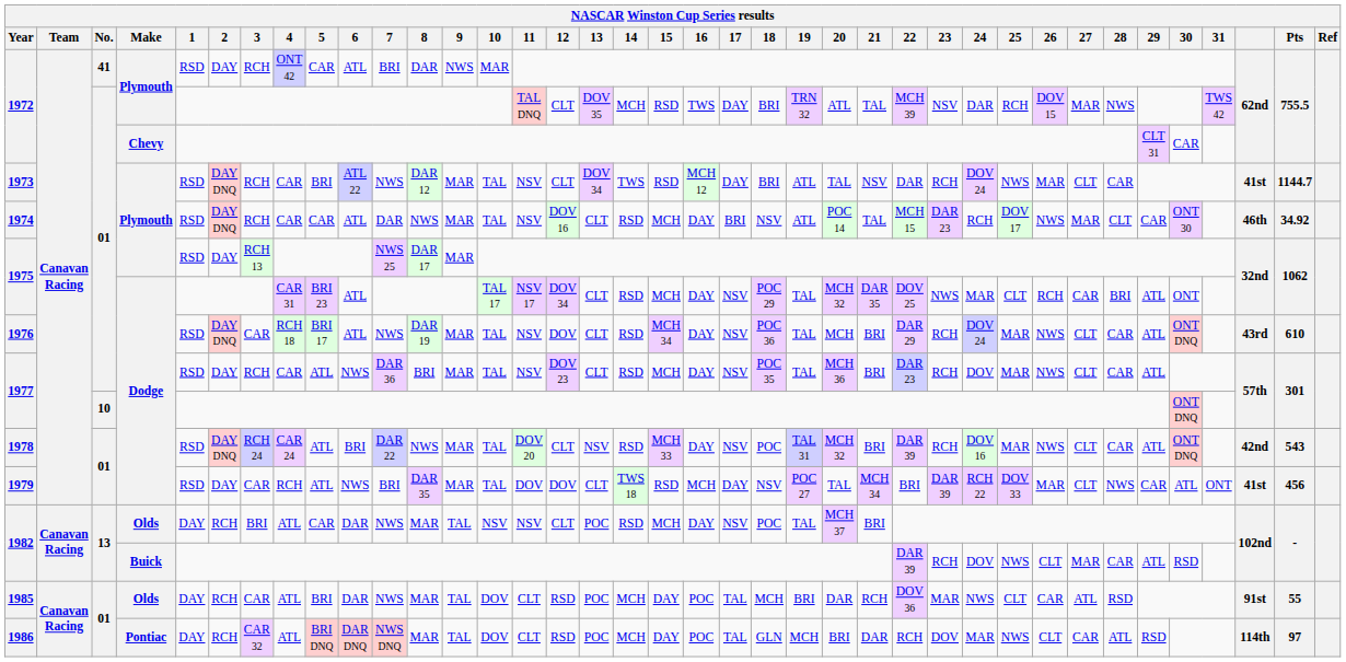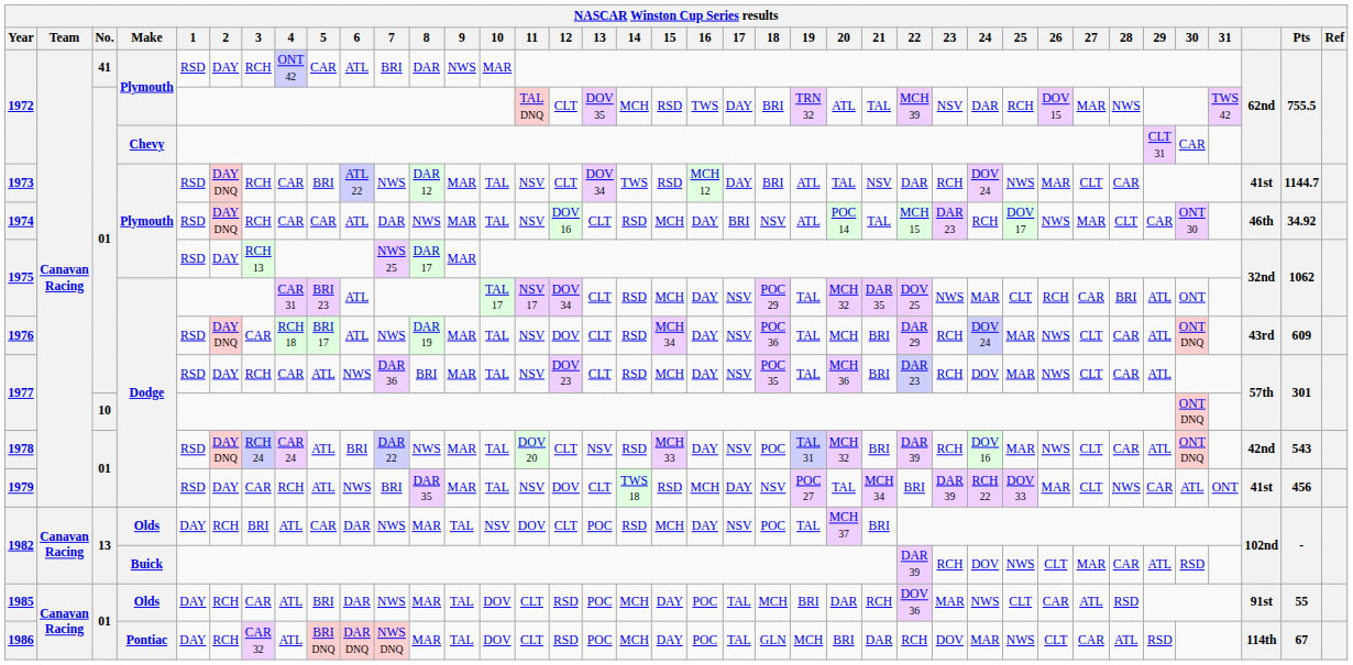 <table class="wikitable" style="text-align:center; font-size:75%">
 <tr>
 <th colspan=45><a href='#'>NASCAR</a> <a href='#'>Winston Cup Series</a> results</th>
 </tr>
 <tr>
 <th>Year</th>
 <th>Team</th>
 <th>No.</th>
 <th>Make</th>
 <th>1</th>
 <th>2</th>
 <th>3</th>
 <th>4</th>
 <th>5</th>
 <th>6</th>
 <th>7</th>
 <th>8</th>
 <th>9</th>
 <th>10</th>
 <th>11</th>
 <th>12</th>
 <th>13</th>
 <th>14</th>
 <th>15</th>
 <th>16</th>
 <th>17</th>
 <th>18</th>
 <th>19</th>
 <th>20</th>
 <th>21</th>
 <th>22</th>
 <th>23</th>
 <th>24</th>
 <th>25</th>
 <th>26</th>
 <th>27</th>
 <th>28</th>
 <th>29</th>
 <th>30</th>
 <th>31</th>
 <th></th>
 <th>Pts</th>
 <th>Ref</th>
 </tr>
 <tr>
 <th rowspan=3><a href='#'>1972</a></th>
 <th rowspan=12><a href='#'>Canavan Racing</a></th>
 <th>41</th>
 <th rowspan=2><a href='#'>Plymouth</a></th>
 <td><a href='#'>RSD</a></td>
 <td><a href='#'>DAY</a></td>
 <td><a href='#'>RCH</a></td>
 <td style="background:#CFCFFF;"><a href='#'>ONT</a><br><small>42</small></td>
 <td><a href='#'>CAR</a></td>
 <td><a href='#'>ATL</a></td>
 <td><a href='#'>BRI</a></td>
 <td><a href='#'>DAR</a></td>
 <td><a href='#'>NWS</a></td>
 <td><a href='#'>MAR</a></td>
 <td colspan=21></td>
 <th rowspan=3>62nd</th>
 <th rowspan=3>755.5</th>
 <th rowspan=3></th>
 </tr>
 <tr>
 <th rowspan=8>01</th>
 <td colspan=10></td>
 <td style="background:#FFCFCF;"><a href='#'>TAL</a><br><small>DNQ</small></td>
 <td><a href='#'>CLT</a></td>
 <td style="background:#EFCFFF;"><a href='#'>DOV</a><br><small>35</small></td>
 <td><a href='#'>MCH</a></td>
 <td><a href='#'>RSD</a></td>
 <td><a href='#'>TWS</a></td>
 <td><a href='#'>DAY</a></td>
 <td><a href='#'>BRI</a></td>
 <td style="background:#EFCFFF;"><a href='#'>TRN</a><br><small>32</small></td>
 <td><a href='#'>ATL</a></td>
 <td><a href='#'>TAL</a></td>
 <td style="background:#EFCFFF;"><a href='#'>MCH</a><br><small>39</small></td>
 <td><a href='#'>NSV</a></td>
 <td><a href='#'>DAR</a></td>
 <td><a href='#'>RCH</a></td>
 <td style="background:#EFCFFF;"><a href='#'>DOV</a><br><small>15</small></td>
 <td><a href='#'>MAR</a></td>
 <td><a href='#'>NWS</a></td>
 <td colspan=2></td>
 <td style="background:#EFCFFF;"><a href='#'>TWS</a><br><small>42</small></td>
 </tr>
 <tr>
 <th><a href='#'>Chevy</a></th>
 <td colspan=28></td>
 <td style="background:#EFCFFF;"><a href='#'>CLT</a><br><small>31</small></td>
 <td><a href='#'>CAR</a></td>
 <td></td>
 </tr>
 <tr>
 <th><a href='#'>1973</a></th>
 <th rowspan=3><a href='#'>Plymouth</a></th>
 <td><a href='#'>RSD</a></td>
 <td style="background:#FFCFCF;"><a href='#'>DAY</a><br><small>DNQ</small></td>
 <td><a href='#'>RCH</a></td>
 <td><a href='#'>CAR</a></td>
 <td><a href='#'>BRI</a></td>
 <td style="background:#CFCFFF;"><a href='#'>ATL</a><br><small>22</small></td>
 <td><a href='#'>NWS</a></td>
 <td style="background:#DFFFDF;"><a href='#'>DAR</a><br><small>12</small></td>
 <td><a href='#'>MAR</a></td>
 <td><a href='#'>TAL</a></td>
 <td><a href='#'>NSV</a></td>
 <td><a href='#'>CLT</a></td>
 <td style="background:#EFCFFF;"><a href='#'>DOV</a><br><small>34</small></td>
 <td><a href='#'>TWS</a></td>
 <td><a href='#'>RSD</a></td>
 <td style="background:#DFFFDF;"><a href='#'>MCH</a><br><small>12</small></td>
 <td><a href='#'>DAY</a></td>
 <td><a href='#'>BRI</a></td>
 <td><a href='#'>ATL</a></td>
 <td><a href='#'>TAL</a></td>
 <td><a href='#'>NSV</a></td>
 <td><a href='#'>DAR</a></td>
 <td><a href='#'>RCH</a></td>
 <td style="background:#EFCFFF;"><a href='#'>DOV</a><br><small>24</small></td>
 <td><a href='#'>NWS</a></td>
 <td><a href='#'>MAR</a></td>
 <td><a href='#'>CLT</a></td>
 <td><a href='#'>CAR</a></td>
 <td colspan=3></td>
 <th>41st</th>
 <th>1144.7</th>
 <th></th>
 </tr>
 <tr>
 <th><a href='#'>1974</a></th>
 <td><a href='#'>RSD</a></td>
 <td style="background:#FFCFCF;"><a href='#'>DAY</a><br><small>DNQ</small></td>
 <td><a href='#'>RCH</a></td>
 <td><a href='#'>CAR</a></td>
 <td><a href='#'>CAR</a></td>
 <td><a href='#'>ATL</a></td>
 <td><a href='#'>DAR</a></td>
 <td><a href='#'>NWS</a></td>
 <td><a href='#'>MAR</a></td>
 <td><a href='#'>TAL</a></td>
 <td><a href='#'>NSV</a></td>
 <td style="background:#DFFFDF;"><a href='#'>DOV</a><br><small>16</small></td>
 <td><a href='#'>CLT</a></td>
 <td><a href='#'>RSD</a></td>
 <td><a href='#'>MCH</a></td>
 <td><a href='#'>DAY</a></td>
 <td><a href='#'>BRI</a></td>
 <td><a href='#'>NSV</a></td>
 <td><a href='#'>ATL</a></td>
 <td style="background:#DFFFDF;"><a href='#'>POC</a><br><small>14</small></td>
 <td><a href='#'>TAL</a></td>
 <td style="background:#DFFFDF;"><a href='#'>MCH</a><br><small>15</small></td>
 <td style="background:#EFCFFF;"><a href='#'>DAR</a><br><small>23</small></td>
 <td><a href='#'>RCH</a></td>
 <td style="background:#DFFFDF;"><a href='#'>DOV</a><br><small>17</small></td>
 <td><a href='#'>NWS</a></td>
 <td><a href='#'>MAR</a></td>
 <td><a href='#'>CLT</a></td>
 <td><a href='#'>CAR</a></td>
 <td style="background:#EFCFFF;"><a href='#'>ONT</a><br><small>30</small></td>
 <td></td>
 <th>46th</th>
 <th>34.92</th>
 <th></th>
 </tr>
 <tr>
 <th rowspan=2><a href='#'>1975</a></th>
 <td><a href='#'>RSD</a></td>
 <td><a href='#'>DAY</a></td>
 <td style="background:#DFFFDF;"><a href='#'>RCH</a><br><small>13</small></td>
 <td colspan=3></td>
 <td style="background:#EFCFFF;"><a href='#'>NWS</a><br><small>25</small></td>
 <td style="background:#DFFFDF;"><a href='#'>DAR</a><br><small>17</small></td>
 <td><a href='#'>MAR</a></td>
 <td colspan=22></td>
 <th rowspan=2>32nd</th>
 <th rowspan=2>1062</th>
 <th rowspan=2></th>
 </tr>
 <tr>
 <th rowspan=6><a href='#'>Dodge</a></th>
 <td colspan=3></td>
 <td style="background:#EFCFFF;"><a href='#'>CAR</a><br><small>31</small></td>
 <td style="background:#EFCFFF;"><a href='#'>BRI</a><br><small>23</small></td>
 <td><a href='#'>ATL</a></td>
 <td colspan=3></td>
 <td style="background:#DFFFDF;"><a href='#'>TAL</a><br><small>17</small></td>
 <td style="background:#EFCFFF;"><a href='#'>NSV</a><br><small>17</small></td>
 <td style="background:#EFCFFF;"><a href='#'>DOV</a><br><small>34</small></td>
 <td><a href='#'>CLT</a></td>
 <td><a href='#'>RSD</a></td>
 <td><a href='#'>MCH</a></td>
 <td><a href='#'>DAY</a></td>
 <td><a href='#'>NSV</a></td>
 <td style="background:#EFCFFF;"><a href='#'>POC</a><br><small>29</small></td>
 <td><a href='#'>TAL</a></td>
 <td style="background:#EFCFFF;"><a href='#'>MCH</a><br><small>32</small></td>
 <td style="background:#EFCFFF;"><a href='#'>DAR</a><br><small>35</small></td>
 <td style="background:#EFCFFF;"><a href='#'>DOV</a><br><small>25</small></td>
 <td><a href='#'>NWS</a></td>
 <td><a href='#'>MAR</a></td>
 <td><a href='#'>CLT</a></td>
 <td><a href='#'>RCH</a></td>
 <td><a href='#'>CAR</a></td>
 <td><a href='#'>BRI</a></td>
 <td><a href='#'>ATL</a></td>
 <td><a href='#'>ONT</a></td>
 <td></td>
 </tr>
 <tr>
 <th><a href='#'>1976</a></th>
 <td><a href='#'>RSD</a></td>
 <td style="background:#FFCFCF;"><a href='#'>DAY</a><br><small>DNQ</small></td>
 <td><a href='#'>CAR</a></td>
 <td style="background:#DFFFDF;"><a href='#'>RCH</a><br><small>18</small></td>
 <td style="background:#DFFFDF;"><a href='#'>BRI</a><br><small>17</small></td>
 <td><a href='#'>ATL</a></td>
 <td><a href='#'>NWS</a></td>
 <td style="background:#DFFFDF;"><a href='#'>DAR</a><br><small>19</small></td>
 <td><a href='#'>MAR</a></td>
 <td><a href='#'>TAL</a></td>
 <td><a href='#'>NSV</a></td>
 <td><a href='#'>DOV</a></td>
 <td><a href='#'>CLT</a></td>
 <td><a href='#'>RSD</a></td>
 <td style="background:#EFCFFF;"><a href='#'>MCH</a><br><small>34</small></td>
 <td><a href='#'>DAY</a></td>
 <td><a href='#'>NSV</a></td>
 <td style="background:#EFCFFF;"><a href='#'>POC</a><br><small>36</small></td>
 <td><a href='#'>TAL</a></td>
 <td><a href='#'>MCH</a></td>
 <td><a href='#'>BRI</a></td>
 <td style="background:#EFCFFF;"><a href='#'>DAR</a><br><small>29</small></td>
 <td><a href='#'>RCH</a></td>
 <td style="background:#CFCFFF;"><a href='#'>DOV</a><br><small>24</small></td>
 <td><a href='#'>MAR</a></td>
 <td><a href='#'>NWS</a></td>
 <td><a href='#'>CLT</a></td>
 <td><a href='#'>CAR</a></td>
 <td><a href='#'>ATL</a></td>
 <td style="background:#FFCFCF;"><a href='#'>ONT</a><br><small>DNQ</small></td>
 <td></td>
 <th>43rd</th>
-<th>610</th>
+<th>609</th>
 <th></th>
 </tr>
 <tr>
 <th rowspan=2><a href='#'>1977</a></th>
 <td><a href='#'>RSD</a></td>
 <td><a href='#'>DAY</a></td>
 <td><a href='#'>RCH</a></td>
 <td><a href='#'>CAR</a></td>
 <td><a href='#'>ATL</a></td>
 <td><a href='#'>NWS</a></td>
 <td style="background:#EFCFFF;"><a href='#'>DAR</a><br><small>36</small></td>
 <td><a href='#'>BRI</a></td>
 <td><a href='#'>MAR</a></td>
 <td><a href='#'>TAL</a></td>
 <td><a href='#'>NSV</a></td>
 <td style="background:#EFCFFF;"><a href='#'>DOV</a><br><small>23</small></td>
 <td><a href='#'>CLT</a></td>
 <td><a href='#'>RSD</a></td>
 <td><a href='#'>MCH</a></td>
 <td><a href='#'>DAY</a></td>
 <td><a href='#'>NSV</a></td>
 <td style="background:#EFCFFF;"><a href='#'>POC</a><br><small>35</small></td>
 <td><a href='#'>TAL</a></td>
 <td style="background:#EFCFFF;"><a href='#'>MCH</a><br><small>36</small></td>
 <td><a href='#'>BRI</a></td>
 <td style="background:#CFCFFF;"><a href='#'>DAR</a><br><small>23</small></td>
 <td><a href='#'>RCH</a></td>
 <td><a href='#'>DOV</a></td>
 <td><a href='#'>MAR</a></td>
 <td><a href='#'>NWS</a></td>
 <td><a href='#'>CLT</a></td>
 <td><a href='#'>CAR</a></td>
 <td><a href='#'>ATL</a></td>
 <td colspan=2></td>
 <th rowspan=2>57th</th>
 <th rowspan=2>301</th>
 <th rowspan=2></th>
 </tr>
 <tr>
 <th>10</th>
 <td colspan=29></td>
 <td style="background:#FFCFCF;"><a href='#'>ONT</a><br><small>DNQ</small></td>
 <td></td>
 </tr>
 <tr>
 <th><a href='#'>1978</a></th>
 <th rowspan=2>01</th>
 <td><a href='#'>RSD</a></td>
 <td style="background:#FFCFCF;"><a href='#'>DAY</a><br><small>DNQ</small></td>
 <td style="background:#CFCFFF;"><a href='#'>RCH</a><br><small>24</small></td>
 <td style="background:#EFCFFF;"><a href='#'>CAR</a><br><small>24</small></td>
 <td><a href='#'>ATL</a></td>
 <td><a href='#'>BRI</a></td>
 <td style="background:#CFCFFF;"><a href='#'>DAR</a><br><small>22</small></td>
 <td><a href='#'>NWS</a></td>
 <td><a href='#'>MAR</a></td>
 <td><a href='#'>TAL</a></td>
 <td style="background:#DFFFDF;"><a href='#'>DOV</a><br><small>20</small></td>
 <td><a href='#'>CLT</a></td>
 <td><a href='#'>NSV</a></td>
 <td><a href='#'>RSD</a></td>
 <td style="background:#EFCFFF;"><a href='#'>MCH</a><br><small>33</small></td>
 <td><a href='#'>DAY</a></td>
 <td><a href='#'>NSV</a></td>
 <td><a href='#'>POC</a></td>
 <td style="background:#CFCFFF;"><a href='#'>TAL</a><br><small>31</small></td>
 <td style="background:#EFCFFF;"><a href='#'>MCH</a><br><small>32</small></td>
 <td><a href='#'>BRI</a></td>
 <td style="background:#EFCFFF;"><a href='#'>DAR</a><br><small>39</small></td>
 <td><a href='#'>RCH</a></td>
 <td style="background:#DFFFDF;"><a href='#'>DOV</a><br><small>16</small></td>
 <td><a href='#'>MAR</a></td>
 <td><a href='#'>NWS</a></td>
 <td><a href='#'>CLT</a></td>
 <td><a href='#'>CAR</a></td>
 <td><a href='#'>ATL</a></td>
 <td style="background:#FFCFCF;"><a href='#'>ONT</a><br><small>DNQ</small></td>
 <td></td>
 <th>42nd</th>
 <th>543</th>
 <th></th>
 </tr>
 <tr>
 <th><a href='#'>1979</a></th>
 <td><a href='#'>RSD</a></td>
 <td><a href='#'>DAY</a></td>
 <td><a href='#'>CAR</a></td>
 <td><a href='#'>RCH</a></td>
 <td><a href='#'>ATL</a></td>
 <td><a href='#'>NWS</a></td>
 <td><a href='#'>BRI</a></td>
 <td style="background:#EFCFFF;"><a href='#'>DAR</a><br><small>35</small></td>
 <td><a href='#'>MAR</a></td>
 <td><a href='#'>TAL</a></td>
-<td><a href='#'>DOV</a></td>
+<td><a href='#'>NSV</a></td>
 <td><a href='#'>DOV</a></td>
 <td><a href='#'>CLT</a></td>
 <td style="background:#DFFFDF;"><a href='#'>TWS</a><br><small>18</small></td>
 <td><a href='#'>RSD</a></td>
 <td><a href='#'>MCH</a></td>
 <td><a href='#'>DAY</a></td>
 <td><a href='#'>NSV</a></td>
 <td style="background:#EFCFFF;"><a href='#'>POC</a><br><small>27</small></td>
 <td><a href='#'>TAL</a></td>
 <td style="background:#EFCFFF;"><a href='#'>MCH</a><br><small>34</small></td>
 <td><a href='#'>BRI</a></td>
 <td style="background:#EFCFFF;"><a href='#'>DAR</a><br><small>39</small></td>
 <td style="background:#EFCFFF;"><a href='#'>RCH</a><br><small>22</small></td>
 <td style="background:#EFCFFF;"><a href='#'>DOV</a><br><small>33</small></td>
 <td><a href='#'>MAR</a></td>
 <td><a href='#'>CLT</a></td>
 <td><a href='#'>NWS</a></td>
 <td><a href='#'>CAR</a></td>
 <td><a href='#'>ATL</a></td>
 <td><a href='#'>ONT</a></td>
 <th>41st</th>
 <th>456</th>
 <th></th>
 </tr>
 <tr>
 <th rowspan=2><a href='#'>1982</a></th>
 <th rowspan=2><a href='#'>Canavan Racing</a></th>
 <th rowspan=2>13</th>
 <th><a href='#'>Olds</a></th>
 <td><a href='#'>DAY</a></td>
 <td><a href='#'>RCH</a></td>
 <td><a href='#'>BRI</a></td>
 <td><a href='#'>ATL</a></td>
 <td><a href='#'>CAR</a></td>
 <td><a href='#'>DAR</a></td>
 <td><a href='#'>NWS</a></td>
 <td><a href='#'>MAR</a></td>
 <td><a href='#'>TAL</a></td>
 <td><a href='#'>NSV</a></td>
-<td><a href='#'>NSV</a></td>
+<td><a href='#'>DOV</a></td>
 <td><a href='#'>CLT</a></td>
 <td><a href='#'>POC</a></td>
 <td><a href='#'>RSD</a></td>
 <td><a href='#'>MCH</a></td>
 <td><a href='#'>DAY</a></td>
 <td><a href='#'>NSV</a></td>
 <td><a href='#'>POC</a></td>
 <td><a href='#'>TAL</a></td>
 <td style="background:#EFCFFF;"><a href='#'>MCH</a><br><small>37</small></td>
 <td><a href='#'>BRI</a></td>
 <td colspan=10></td>
 <th rowspan=2>102nd</th>
 <th rowspan=2>-</th>
 <th rowspan=2></th>
 </tr>
 <tr>
 <th><a href='#'>Buick</a></th>
 <td colspan=21></td>
 <td style="background:#EFCFFF;"><a href='#'>DAR</a><br><small>39</small></td>
 <td><a href='#'>RCH</a></td>
 <td><a href='#'>DOV</a></td>
 <td><a href='#'>NWS</a></td>
 <td><a href='#'>CLT</a></td>
 <td><a href='#'>MAR</a></td>
 <td><a href='#'>CAR</a></td>
 <td><a href='#'>ATL</a></td>
 <td><a href='#'>RSD</a></td>
 <td></td>
 </tr>
 <tr>
 <th><a href='#'>1985</a></th>
 <th rowspan=2><a href='#'>Canavan Racing</a></th>
 <th rowspan=2>01</th>
 <th><a href='#'>Olds</a></th>
 <td><a href='#'>DAY</a></td>
 <td><a href='#'>RCH</a></td>
 <td><a href='#'>CAR</a></td>
 <td><a href='#'>ATL</a></td>
 <td><a href='#'>BRI</a></td>
 <td><a href='#'>DAR</a></td>
 <td><a href='#'>NWS</a></td>
 <td><a href='#'>MAR</a></td>
 <td><a href='#'>TAL</a></td>
 <td><a href='#'>DOV</a></td>
 <td><a href='#'>CLT</a></td>
 <td><a href='#'>RSD</a></td>
 <td><a href='#'>POC</a></td>
 <td><a href='#'>MCH</a></td>
 <td><a href='#'>DAY</a></td>
 <td><a href='#'>POC</a></td>
 <td><a href='#'>TAL</a></td>
 <td><a href='#'>MCH</a></td>
 <td><a href='#'>BRI</a></td>
 <td><a href='#'>DAR</a></td>
 <td><a href='#'>RCH</a></td>
 <td style="background:#EFCFFF;"><a href='#'>DOV</a><br><small>36</small></td>
 <td><a href='#'>MAR</a></td>
 <td><a href='#'>NWS</a></td>
 <td><a href='#'>CLT</a></td>
 <td><a href='#'>CAR</a></td>
 <td><a href='#'>ATL</a></td>
 <td><a href='#'>RSD</a></td>
 <td colspan=3></td>
 <th>91st</th>
 <th>55</th>
 <th></th>
 </tr>
 <tr>
 <th><a href='#'>1986</a></th>
 <th><a href='#'>Pontiac</a></th>
 <td><a href='#'>DAY</a></td>
 <td><a href='#'>RCH</a></td>
 <td style="background:#EFCFFF;"><a href='#'>CAR</a><br><small>32</small></td>
 <td><a href='#'>ATL</a></td>
 <td style="background:#FFCFCF;"><a href='#'>BRI</a><br><small>DNQ</small></td>
 <td style="background:#FFCFCF;"><a href='#'>DAR</a><br><small>DNQ</small></td>
 <td style="background:#FFCFCF;"><a href='#'>NWS</a><br><small>DNQ</small></td>
 <td><a href='#'>MAR</a></td>
 <td><a href='#'>TAL</a></td>
 <td><a href='#'>DOV</a></td>
 <td><a href='#'>CLT</a></td>
 <td><a href='#'>RSD</a></td>
 <td><a href='#'>POC</a></td>
 <td><a href='#'>MCH</a></td>
 <td><a href='#'>DAY</a></td>
 <td><a href='#'>POC</a></td>
 <td><a href='#'>TAL</a></td>
 <td><a href='#'>GLN</a></td>
 <td><a href='#'>MCH</a></td>
 <td><a href='#'>BRI</a></td>
 <td><a href='#'>DAR</a></td>
 <td><a href='#'>RCH</a></td>
 <td><a href='#'>DOV</a></td>
 <td><a href='#'>MAR</a></td>
 <td><a href='#'>NWS</a></td>
 <td><a href='#'>CLT</a></td>
 <td><a href='#'>CAR</a></td>
 <td><a href='#'>ATL</a></td>
 <td><a href='#'>RSD</a></td>
 <td colspan=2></td>
 <th>114th</th>
-<th>97</th>
+<th>67</th>
 <th></th>
 </tr>
 </table>
